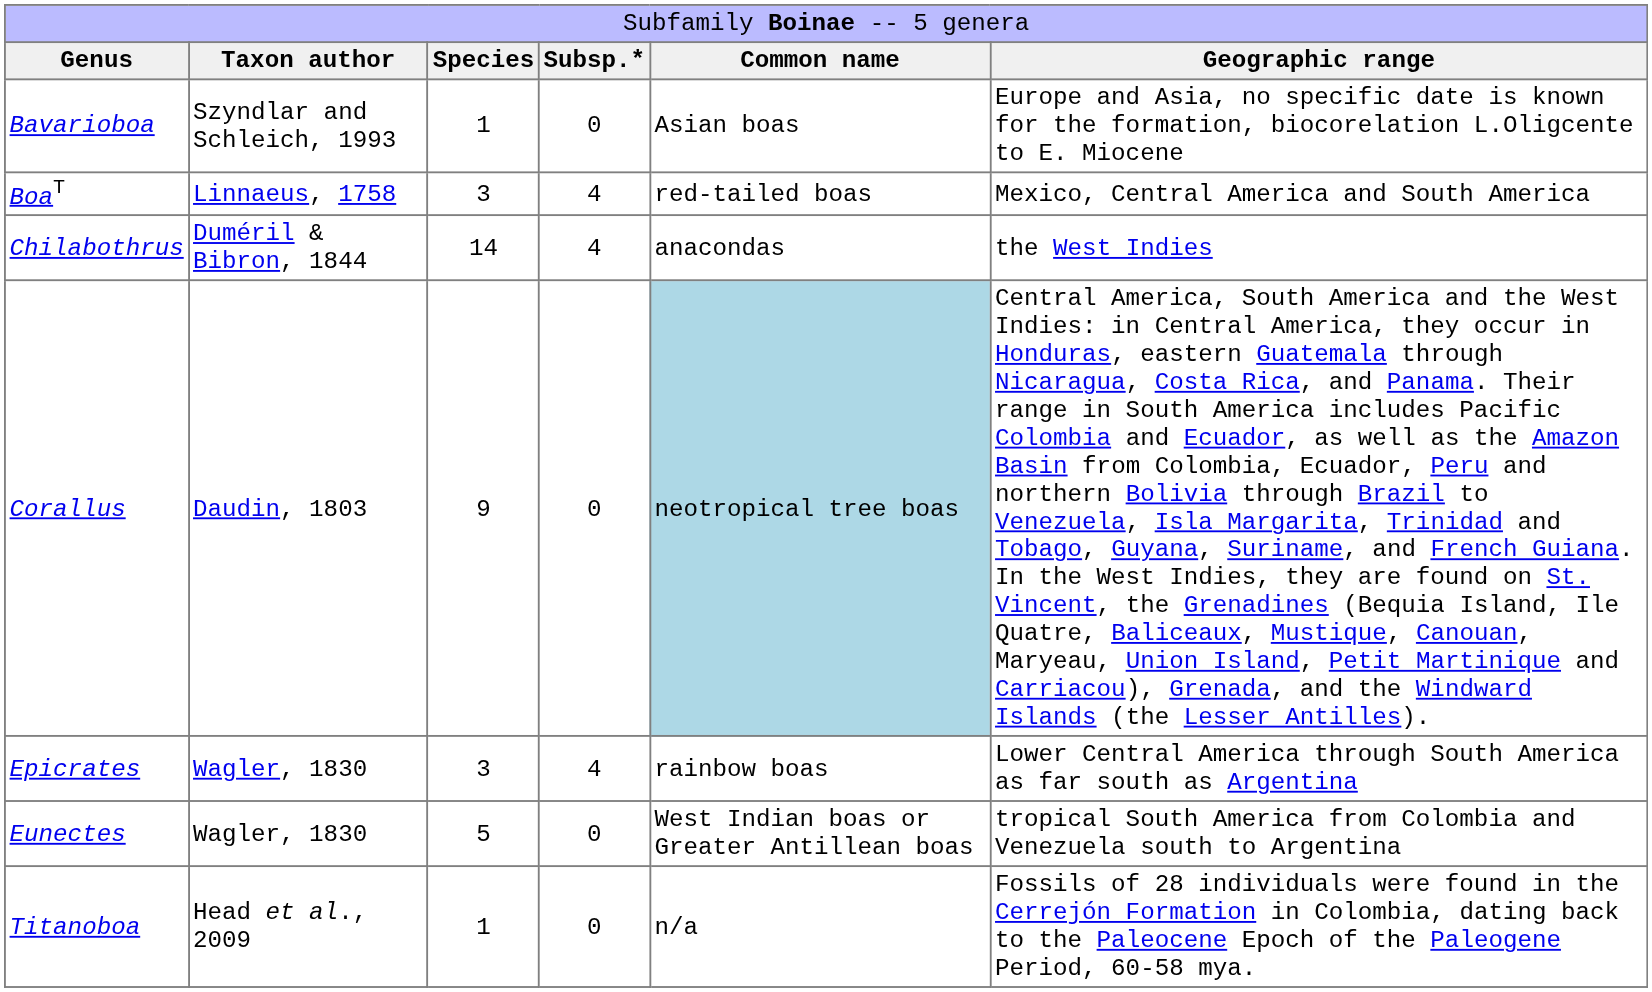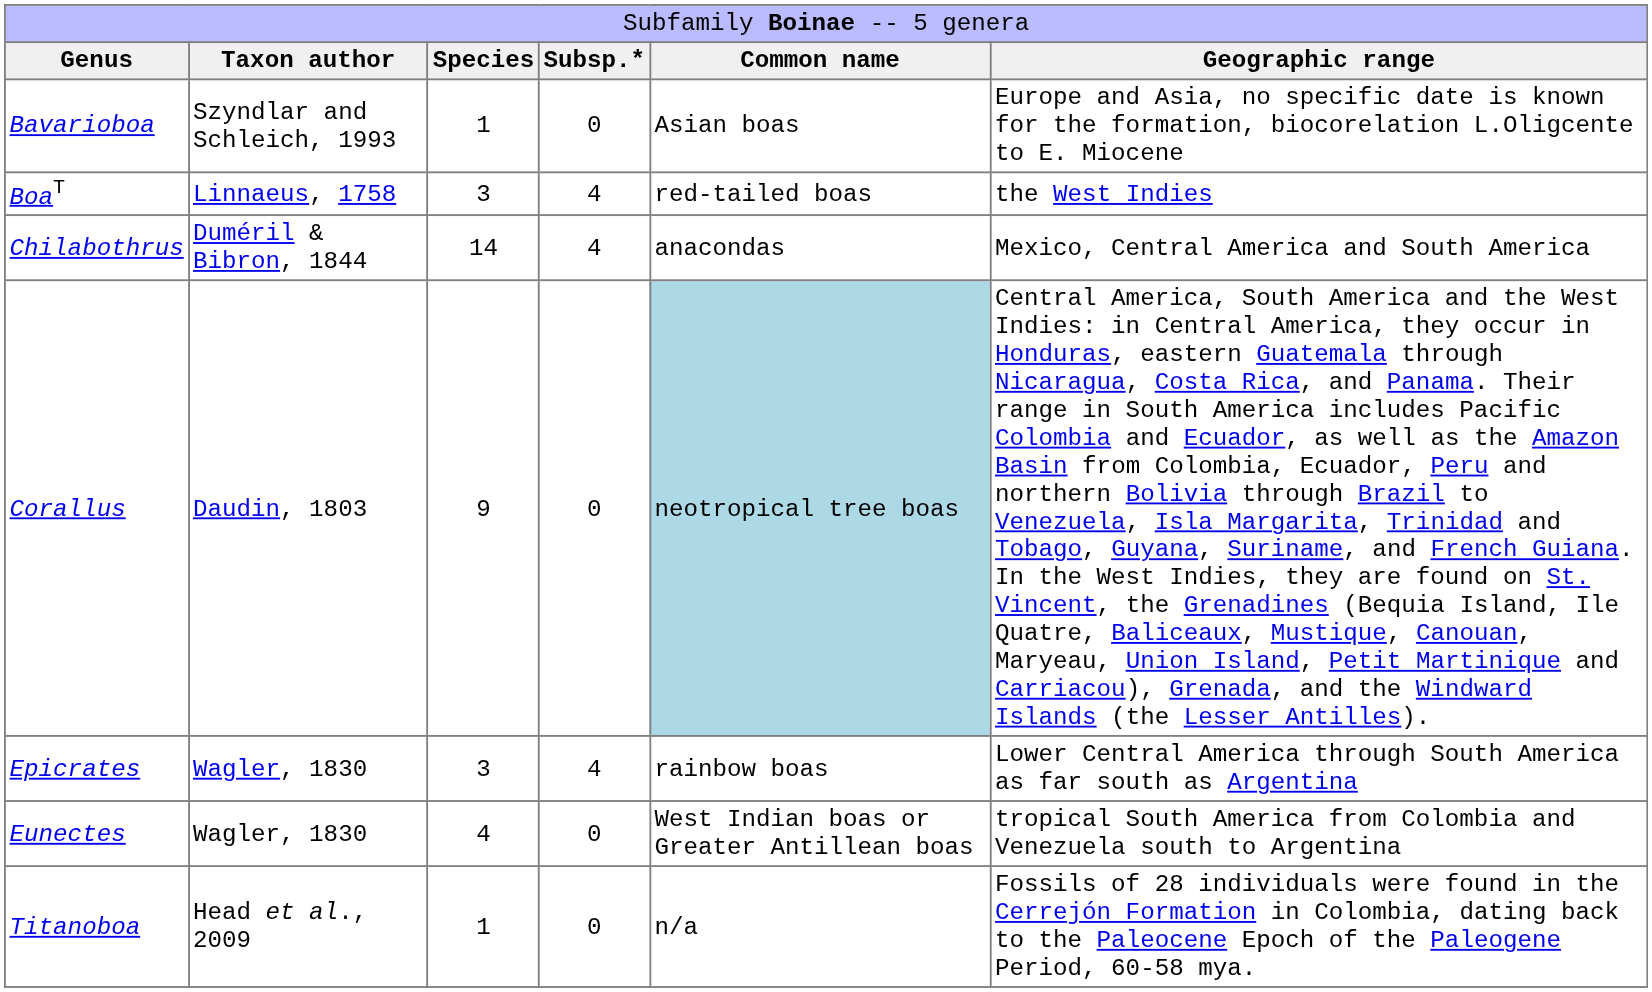 <table |cellspacing=0 cellpadding=2 border=1 style="width: 100%; border-collapse: collapse;">
 <tr>
 <td colspan="100%" align="center" bgcolor="#BBBBFF">Subfamily <strong>Boinae</strong> -- 5 genera</td>
 </tr>
 <tr>
 <th bgcolor="#f0f0f0">Genus</th>
 <th bgcolor="#f0f0f0">Taxon author</th>
 <th bgcolor="#f0f0f0">Species</th>
 <th bgcolor="#f0f0f0">Subsp.*</th>
 <th bgcolor="#f0f0f0">Common name</th>
 <th bgcolor="#f0f0f0">Geographic range</th>
 </tr>
 <tr>
 <td><em><a href='#'>Bavarioboa</a></em></td>
 <td>Szyndlar and Schleich, 1993</td>
 <td align="center">1</td>
 <td align="center">0</td>
 <td>Asian boas</td>
 <td style="width:40%">Europe and Asia, no specific date is known for the formation, biocorelation L.Oligcente to E. Miocene</td>
 </tr>
 <tr>
 <td><em><a href='#'>Boa</a></em><span><sup>T</sup></span></td>
 <td><a href='#'>Linnaeus</a>, <a href='#'>1758</a></td>
 <td align="center">3</td>
 <td align="center">4</td>
 <td>red-tailed boas</td>
-<td style="width:40%">Mexico, Central America and South America</td>
+<td>the <a href='#'>West Indies</a></td>
 </tr>
 <tr>
 <td><em><a href='#'>Chilabothrus</a></em></td>
 <td><a href='#'>Duméril</a> & <a href='#'>Bibron</a>, 1844</td>
 <td align="center">14</td>
 <td align="center">4</td>
 <td>anacondas</td>
-<td>the <a href='#'>West Indies</a></td>
+<td style="width:40%">Mexico, Central America and South America</td>
 </tr>
 <tr>
 <td><em><a href='#'>Corallus</a></em></td>
 <td><a href='#'>Daudin</a>, 1803</td>
 <td align="center">9</td>
 <td align="center">0</td>
 <td style="background: lightblue;">neotropical tree boas</td>
 <td>Central America, South America and the West Indies: in Central America, they occur in <a href='#'>Honduras</a>, eastern <a href='#'>Guatemala</a> through <a href='#'>Nicaragua</a>, <a href='#'>Costa Rica</a>, and <a href='#'>Panama</a>. Their range in South America includes Pacific <a href='#'>Colombia</a> and <a href='#'>Ecuador</a>, as well as the <a href='#'>Amazon Basin</a> from Colombia, Ecuador, <a href='#'>Peru</a> and northern <a href='#'>Bolivia</a> through <a href='#'>Brazil</a> to <a href='#'>Venezuela</a>, <a href='#'>Isla Margarita</a>, <a href='#'>Trinidad</a> and <a href='#'>Tobago</a>, <a href='#'>Guyana</a>, <a href='#'>Suriname</a>, and <a href='#'>French Guiana</a>. In the West Indies, they are found on <a href='#'>St. Vincent</a>, the <a href='#'>Grenadines</a> (Bequia Island, Ile Quatre, <a href='#'>Baliceaux</a>, <a href='#'>Mustique</a>, <a href='#'>Canouan</a>, Maryeau, <a href='#'>Union Island</a>, <a href='#'>Petit Martinique</a> and <a href='#'>Carriacou</a>), <a href='#'>Grenada</a>, and the <a href='#'>Windward Islands</a> (the <a href='#'>Lesser Antilles</a>).</td>
 </tr>
 <tr>
 <td><em><a href='#'>Epicrates</a></em></td>
 <td><a href='#'>Wagler</a>, 1830</td>
 <td align="center">3</td>
 <td align="center">4</td>
 <td>rainbow boas</td>
 <td>Lower Central America through South America as far south as <a href='#'>Argentina</a></td>
 </tr>
 <tr>
 <td><em><a href='#'>Eunectes</a></em></td>
 <td>Wagler, 1830</td>
-<td align="center">5</td>
+<td align="center">4</td>
 <td align="center">0</td>
 <td>West Indian boas or Greater Antillean boas</td>
 <td>tropical South America from Colombia and Venezuela south to Argentina</td>
 </tr>
 <tr>
 <td><em><a href='#'>Titanoboa</a></em></td>
 <td>Head <em>et al</em>., 2009</td>
 <td align="center">1</td>
 <td align="center">0</td>
 <td>n/a</td>
 <td>Fossils of 28 individuals were found in the <a href='#'>Cerrejón Formation</a> in Colombia, dating back to the <a href='#'>Paleocene</a> Epoch of the <a href='#'>Paleogene</a> Period, 60-58 mya.</td>
 </tr>
 </table>
